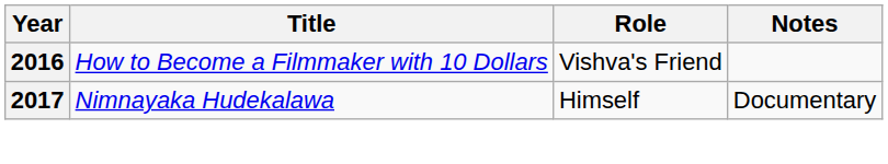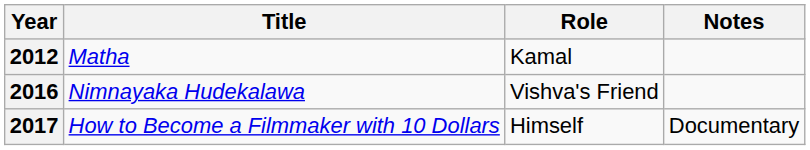 <table class="wikitable sortable plainrowheaders" style="margin-right: 0;">
 <tr>
 <th>Year</th>
 <th>Title</th>
 <th>Role</th>
 <th>Notes</th>
 </tr>
 <tr>
+<th scope="row">2012</th>
+<td><em><a href='#'>Matha</a></em></td>
+<td>Kamal</td>
+<td></td>
+</tr>
+<tr>
 <th scope="row">2016</th>
-<td><em><a href='#'>How to Become a Filmmaker with 10 Dollars</a></em></td>
+<td><em><a href='#'>Nimnayaka Hudekalawa</a></em></td>
 <td>Vishva's Friend</td>
 <td></td>
 </tr>
 <tr>
 <th scope="row">2017</th>
-<td><em><a href='#'>Nimnayaka Hudekalawa</a></em></td>
+<td><em><a href='#'>How to Become a Filmmaker with 10 Dollars</a></em></td>
 <td>Himself</td>
 <td>Documentary</td>
 </tr>
 </table>
